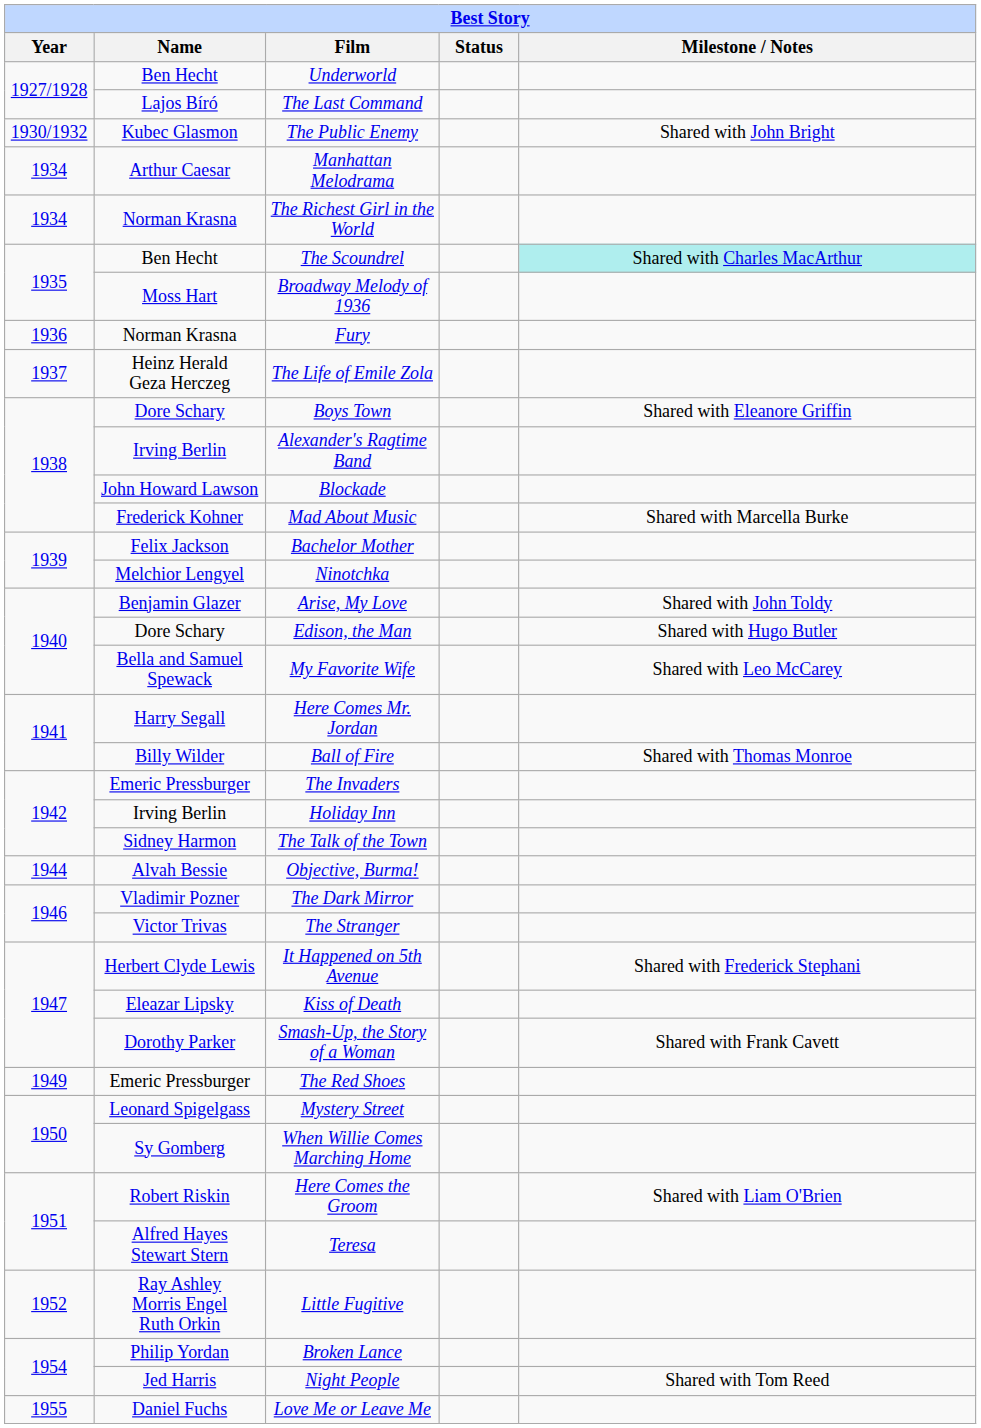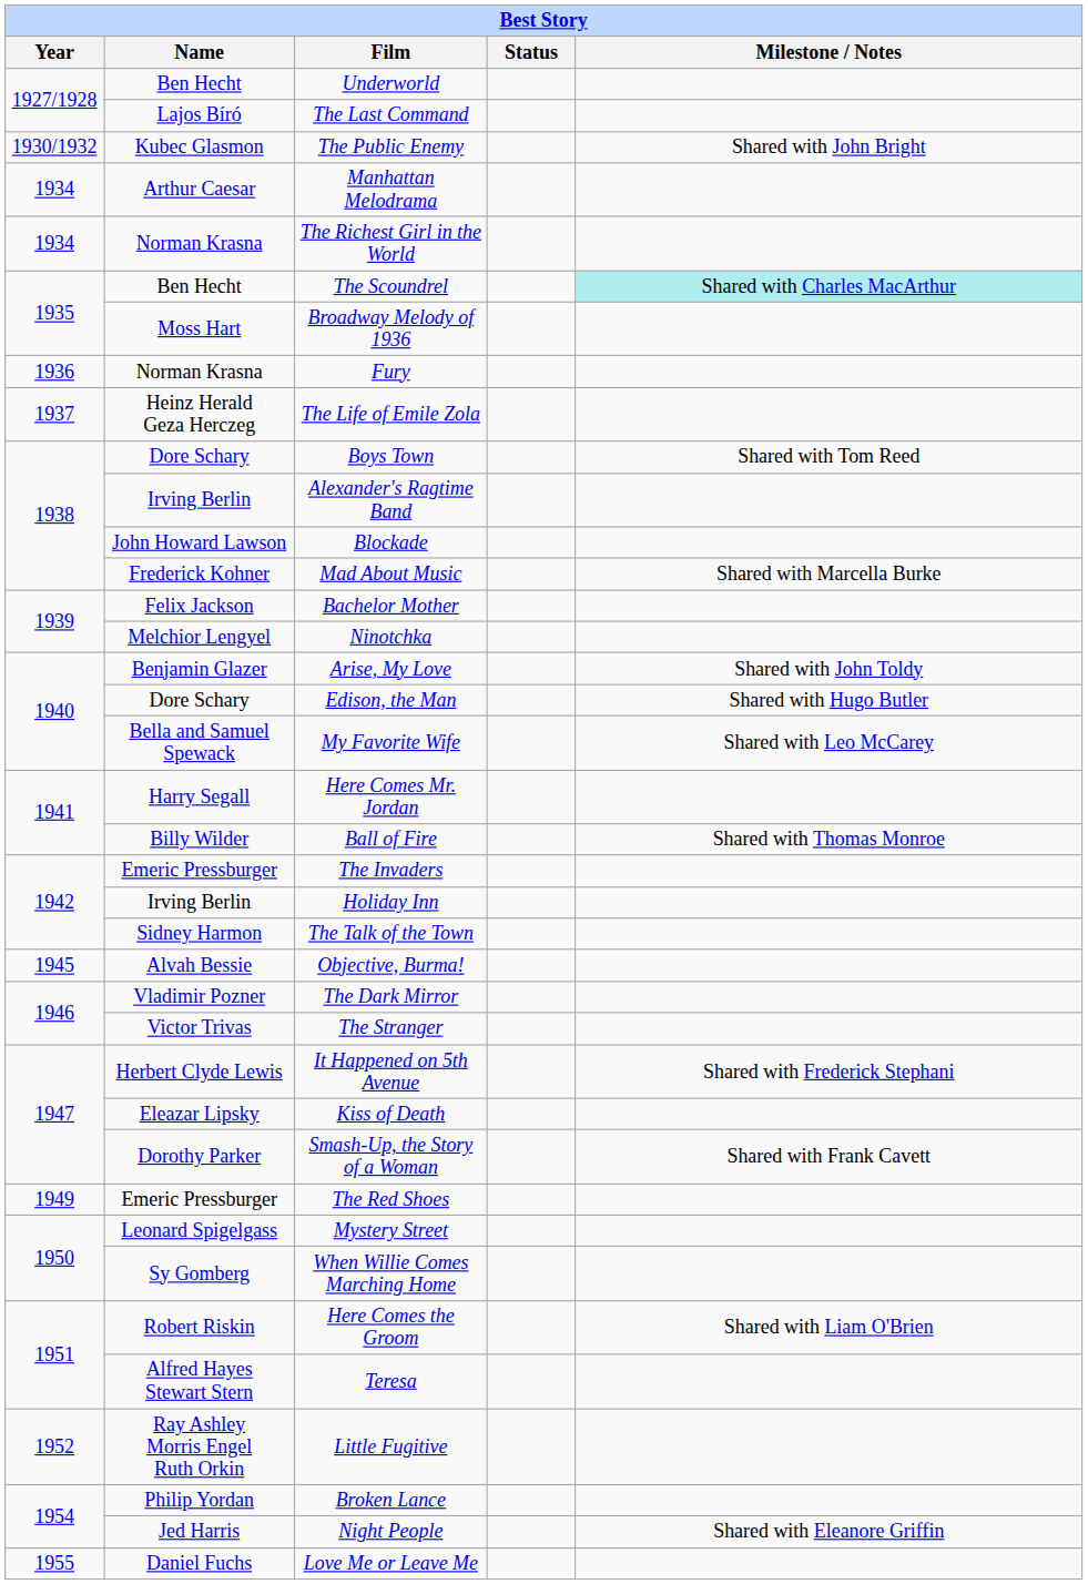 <table class="wikitable" style="text-align: center">
 <tr ---- bgcolor="#bfd7ff">
 <td colspan=5 align=center><strong><a href='#'>Best Story</a></strong></td>
 </tr>
 <tr ---- bgcolor="#ebf5ff">
 <th width="075">Year</th>
 <th width="200">Name</th>
 <th width="200">Film</th>
 <th width="080">Status</th>
 <th width="650">Milestone / Notes</th>
 </tr>
 <tr>
 <td rowspan=2><a href='#'>1927/1928</a></td>
 <td><a href='#'>Ben Hecht</a></td>
 <td><em><a href='#'>Underworld</a></em></td>
 <td></td>
 <td></td>
 </tr>
 <tr>
 <td><a href='#'>Lajos Bíró</a></td>
 <td><em><a href='#'>The Last Command</a></em></td>
 <td></td>
 <td></td>
 </tr>
 <tr>
 <td><a href='#'>1930/1932</a></td>
 <td><a href='#'>Kubec Glasmon</a></td>
 <td><em><a href='#'>The Public Enemy</a></em></td>
 <td></td>
 <td>Shared with <a href='#'>John Bright</a></td>
 </tr>
 <tr>
 <td><a href='#'>1934</a></td>
 <td><a href='#'>Arthur Caesar</a></td>
 <td><em><a href='#'>Manhattan Melodrama</a></em></td>
 <td></td>
 <td></td>
 </tr>
 <tr>
 <td><a href='#'>1934</a></td>
 <td><a href='#'>Norman Krasna</a></td>
 <td><em><a href='#'>The Richest Girl in the World</a></em></td>
 <td></td>
 <td></td>
 </tr>
 <tr>
 <td rowspan=2><a href='#'>1935</a></td>
 <td>Ben Hecht</td>
 <td><em><a href='#'>The Scoundrel</a></em></td>
 <td></td>
 <td style="background: paleturquoise;">Shared with <a href='#'>Charles MacArthur</a></td>
 </tr>
 <tr>
 <td><a href='#'>Moss Hart</a></td>
 <td><em><a href='#'>Broadway Melody of 1936</a></em></td>
 <td></td>
 <td></td>
 </tr>
 <tr>
 <td><a href='#'>1936</a></td>
 <td>Norman Krasna</td>
 <td><em><a href='#'>Fury</a></em></td>
 <td></td>
 <td></td>
 </tr>
 <tr>
 <td><a href='#'>1937</a></td>
 <td>Heinz Herald<br>Geza Herczeg</td>
 <td><em><a href='#'>The Life of Emile Zola</a></em></td>
 <td></td>
 <td></td>
 </tr>
 <tr>
 <td rowspan=4><a href='#'>1938</a></td>
 <td><a href='#'>Dore Schary</a></td>
 <td><em><a href='#'>Boys Town</a></em></td>
 <td></td>
-<td>Shared with <a href='#'>Eleanore Griffin</a></td>
+<td>Shared with Tom Reed</td>
 </tr>
 <tr>
 <td><a href='#'>Irving Berlin</a></td>
 <td><em><a href='#'>Alexander's Ragtime Band</a></em></td>
 <td></td>
 <td></td>
 </tr>
 <tr>
 <td><a href='#'>John Howard Lawson</a></td>
 <td><em><a href='#'>Blockade</a></em></td>
 <td></td>
 <td></td>
 </tr>
 <tr>
 <td><a href='#'>Frederick Kohner</a></td>
 <td><em><a href='#'>Mad About Music</a></em></td>
 <td></td>
 <td>Shared with Marcella Burke</td>
 </tr>
 <tr>
 <td rowspan=2><a href='#'>1939</a></td>
 <td><a href='#'>Felix Jackson</a></td>
 <td><em><a href='#'>Bachelor Mother</a></em></td>
 <td></td>
 <td></td>
 </tr>
 <tr>
 <td><a href='#'>Melchior Lengyel</a></td>
 <td><em><a href='#'>Ninotchka</a></em></td>
 <td></td>
 <td></td>
 </tr>
 <tr>
 <td rowspan=3><a href='#'>1940</a></td>
 <td><a href='#'>Benjamin Glazer</a></td>
 <td><em><a href='#'>Arise, My Love</a></em></td>
 <td></td>
 <td>Shared with <a href='#'>John Toldy</a></td>
 </tr>
 <tr>
 <td>Dore Schary</td>
 <td><em><a href='#'>Edison, the Man</a></em></td>
 <td></td>
 <td>Shared with <a href='#'>Hugo Butler</a></td>
 </tr>
 <tr>
 <td><a href='#'>Bella and Samuel Spewack</a></td>
 <td><em><a href='#'>My Favorite Wife</a></em></td>
 <td></td>
 <td>Shared with <a href='#'>Leo McCarey</a></td>
 </tr>
 <tr>
 <td rowspan=2><a href='#'>1941</a></td>
 <td><a href='#'>Harry Segall</a></td>
 <td><em><a href='#'>Here Comes Mr. Jordan</a></em></td>
 <td></td>
 <td></td>
 </tr>
 <tr>
 <td><a href='#'>Billy Wilder</a></td>
 <td><em><a href='#'>Ball of Fire</a></em></td>
 <td></td>
 <td>Shared with <a href='#'>Thomas Monroe</a></td>
 </tr>
 <tr>
 <td rowspan=3><a href='#'>1942</a></td>
 <td><a href='#'>Emeric Pressburger</a></td>
 <td><em><a href='#'>The Invaders</a></em></td>
 <td></td>
 <td></td>
 </tr>
 <tr>
 <td>Irving Berlin</td>
 <td><em><a href='#'>Holiday Inn</a></em></td>
 <td></td>
 <td></td>
 </tr>
 <tr>
 <td><a href='#'>Sidney Harmon</a></td>
 <td><em><a href='#'>The Talk of the Town</a></em></td>
 <td></td>
 <td></td>
 </tr>
 <tr>
-<td><a href='#'>1944</a></td>
+<td><a href='#'>1945</a></td>
 <td><a href='#'>Alvah Bessie</a></td>
 <td><em><a href='#'>Objective, Burma!</a></em></td>
 <td></td>
 <td></td>
 </tr>
 <tr>
 <td rowspan=2><a href='#'>1946</a></td>
 <td><a href='#'>Vladimir Pozner</a></td>
 <td><em><a href='#'>The Dark Mirror</a></em></td>
 <td></td>
 <td></td>
 </tr>
 <tr>
 <td><a href='#'>Victor Trivas</a></td>
 <td><em><a href='#'>The Stranger</a></em></td>
 <td></td>
 <td></td>
 </tr>
 <tr>
 <td rowspan=3><a href='#'>1947</a></td>
 <td><a href='#'>Herbert Clyde Lewis</a></td>
 <td><em><a href='#'>It Happened on 5th Avenue</a></em></td>
 <td></td>
 <td>Shared with <a href='#'>Frederick Stephani</a></td>
 </tr>
 <tr>
 <td><a href='#'>Eleazar Lipsky</a></td>
 <td><em><a href='#'>Kiss of Death</a></em></td>
 <td></td>
 <td></td>
 </tr>
 <tr>
 <td><a href='#'>Dorothy Parker</a></td>
 <td><em><a href='#'>Smash-Up, the Story of a Woman</a></em></td>
 <td></td>
 <td>Shared with Frank Cavett</td>
 </tr>
 <tr>
 <td><a href='#'>1949</a></td>
 <td>Emeric Pressburger</td>
 <td><em><a href='#'>The Red Shoes</a></em></td>
 <td></td>
 <td></td>
 </tr>
 <tr>
 <td rowspan=2><a href='#'>1950</a></td>
 <td><a href='#'>Leonard Spigelgass</a></td>
 <td><em><a href='#'>Mystery Street</a></em></td>
 <td></td>
 <td></td>
 </tr>
 <tr>
 <td><a href='#'>Sy Gomberg</a></td>
 <td><em><a href='#'>When Willie Comes Marching Home</a></em></td>
 <td></td>
 <td></td>
 </tr>
 <tr>
 <td rowspan=2><a href='#'>1951</a></td>
 <td><a href='#'>Robert Riskin</a></td>
 <td><em><a href='#'>Here Comes the Groom</a></em></td>
 <td></td>
 <td>Shared with <a href='#'>Liam O'Brien</a></td>
 </tr>
 <tr>
 <td><a href='#'>Alfred Hayes</a><br><a href='#'>Stewart Stern</a></td>
 <td><em><a href='#'>Teresa</a></em></td>
 <td></td>
 <td></td>
 </tr>
 <tr>
 <td><a href='#'>1952</a></td>
 <td><a href='#'>Ray Ashley</a><br><a href='#'>Morris Engel</a><br><a href='#'>Ruth Orkin</a></td>
 <td><em><a href='#'>Little Fugitive</a></em></td>
 <td></td>
 <td></td>
 </tr>
 <tr>
 <td rowspan=2><a href='#'>1954</a></td>
 <td><a href='#'>Philip Yordan</a></td>
 <td><em><a href='#'>Broken Lance</a></em></td>
 <td></td>
 <td></td>
 </tr>
 <tr>
 <td><a href='#'>Jed Harris</a></td>
 <td><em><a href='#'>Night People</a></em></td>
 <td></td>
-<td>Shared with Tom Reed</td>
+<td>Shared with <a href='#'>Eleanore Griffin</a></td>
 </tr>
 <tr>
 <td><a href='#'>1955</a></td>
 <td><a href='#'>Daniel Fuchs</a></td>
 <td><em><a href='#'>Love Me or Leave Me</a></em></td>
 <td></td>
 <td></td>
 </tr>
 <tr>
 </tr>
 </table>
